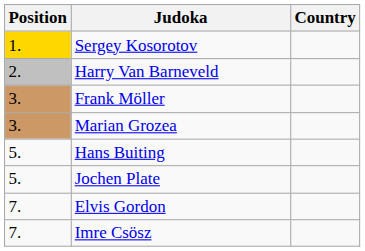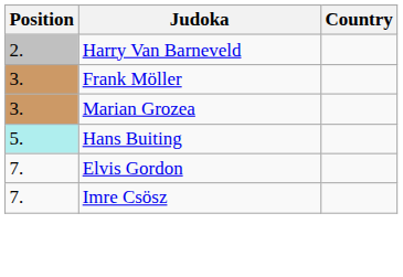 <table class=wikitable>
 <tr>
 <th width=10>Position</th>
 <th width=200>Judoka</th>
 <th width=10>Country</th>
-</tr>
-<tr>
-<td bgcolor=gold>1.</td>
-<td><a href='#'>Sergey Kosorotov</a></td>
-<td></td>
 </tr>
 <tr>
 <td bgcolor=silver>2.</td>
 <td><a href='#'>Harry Van Barneveld</a></td>
 <td></td>
 </tr>
 <tr>
 <td bgcolor=CC9966>3.</td>
 <td><a href='#'>Frank Möller</a></td>
 <td></td>
 </tr>
 <tr>
 <td bgcolor=CC9966>3.</td>
 <td><a href='#'>Marian Grozea</a></td>
 <td></td>
 </tr>
 <tr>
-<td>5.</td>
+<td style="background: paleturquoise;">5.</td>
 <td><a href='#'>Hans Buiting</a></td>
-<td></td>
-</tr>
-<tr>
-<td>5.</td>
-<td><a href='#'>Jochen Plate</a></td>
 <td></td>
 </tr>
 <tr>
 <td>7.</td>
 <td><a href='#'>Elvis Gordon</a></td>
 <td></td>
 </tr>
 <tr>
 <td>7.</td>
 <td><a href='#'>Imre Csösz</a></td>
 <td></td>
 </tr>
 </table>
